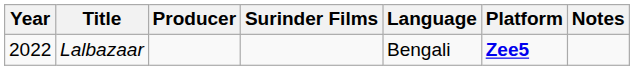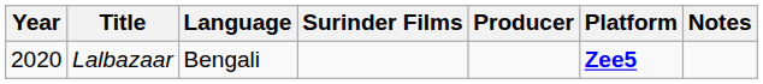 <table class="wikitable">
 <tr>
 <th>Year</th>
 <th>Title</th>
+<th>Language</th>
+<th>Surinder Films</th>
 <th>Producer</th>
-<th>Surinder Films</th>
-<th>Language</th>
 <th>Platform</th>
 <th>Notes</th>
 </tr>
 <tr>
-<td>2022</td>
+<td>2020</td>
 <td><em>Lalbazaar</em></td>
+<td>Bengali</td>
 <td></td>
 <td></td>
-<td>Bengali</td>
 <td><strong><a href='#'>Zee5</a></strong></td>
 <td></td>
 </tr>
 </table>
